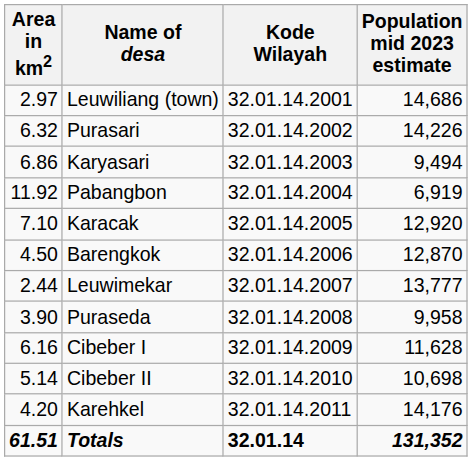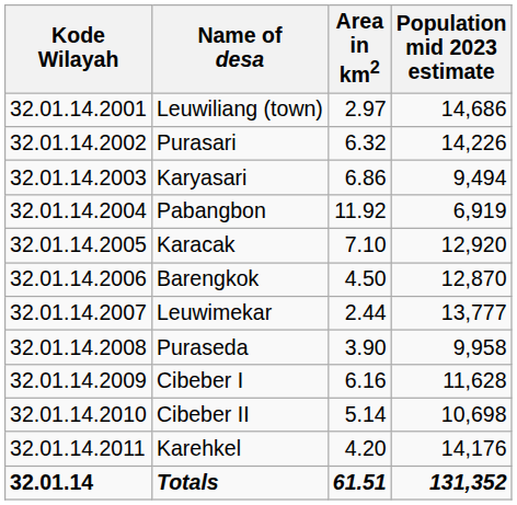 <table class="wikitable">
 <tr>
+<th>Kode <br>Wilayah</th>
+<th>Name of <br> <em>desa</em></th>
 <th>Area <br>in <br>km<sup>2</sup></th>
-<th>Name of <br> <em>desa</em></th>
-<th>Kode <br>Wilayah</th>
 <th>Population<br>mid 2023<br>estimate</th>
 </tr>
 <tr>
+<td>32.01.14.2001</td>
+<td>Leuwiliang (town)</td>
 <td align="right">2.97</td>
-<td>Leuwiliang (town)</td>
-<td>32.01.14.2001</td>
 <td align="right">14,686</td>
 </tr>
 <tr>
+<td>32.01.14.2002</td>
+<td>Purasari</td>
 <td align="right">6.32</td>
-<td>Purasari</td>
-<td>32.01.14.2002</td>
 <td align="right">14,226</td>
 </tr>
 <tr>
+<td>32.01.14.2003</td>
+<td>Karyasari</td>
 <td align="right">6.86</td>
-<td>Karyasari</td>
-<td>32.01.14.2003</td>
 <td align="right">9,494</td>
 </tr>
 <tr>
+<td>32.01.14.2004</td>
+<td>Pabangbon</td>
 <td align="right">11.92</td>
-<td>Pabangbon</td>
-<td>32.01.14.2004</td>
 <td align="right">6,919</td>
 </tr>
 <tr>
+<td>32.01.14.2005</td>
+<td>Karacak</td>
 <td align="right">7.10</td>
-<td>Karacak</td>
-<td>32.01.14.2005</td>
 <td align="right">12,920</td>
 </tr>
 <tr>
+<td>32.01.14.2006</td>
+<td>Barengkok</td>
 <td align="right">4.50</td>
-<td>Barengkok</td>
-<td>32.01.14.2006</td>
 <td align="right">12,870</td>
 </tr>
 <tr>
+<td>32.01.14.2007</td>
+<td>Leuwimekar</td>
 <td align="right">2.44</td>
-<td>Leuwimekar</td>
-<td>32.01.14.2007</td>
 <td align="right">13,777</td>
 </tr>
 <tr>
+<td>32.01.14.2008</td>
+<td>Puraseda</td>
 <td align="right">3.90</td>
-<td>Puraseda</td>
-<td>32.01.14.2008</td>
 <td align="right">9,958</td>
 </tr>
 <tr>
+<td>32.01.14.2009</td>
+<td>Cibeber I</td>
 <td align="right">6.16</td>
-<td>Cibeber I</td>
-<td>32.01.14.2009</td>
 <td align="right">11,628</td>
 </tr>
 <tr>
+<td>32.01.14.2010</td>
+<td>Cibeber II</td>
 <td align="right">5.14</td>
-<td>Cibeber II</td>
-<td>32.01.14.2010</td>
 <td align="right">10,698</td>
 </tr>
 <tr>
+<td>32.01.14.2011</td>
+<td>Karehkel</td>
 <td align="right">4.20</td>
-<td>Karehkel</td>
-<td>32.01.14.2011</td>
 <td align="right">14,176</td>
 </tr>
 <tr>
+<td><strong>32.01.14</strong></td>
+<td><strong><em>Totals</em></strong></td>
 <td align="right"><strong><em>61.51</em></strong></td>
-<td><strong><em>Totals</em></strong></td>
-<td><strong>32.01.14</strong></td>
 <td align="right"><strong><em>131,352</em></strong></td>
 </tr>
 </table>
